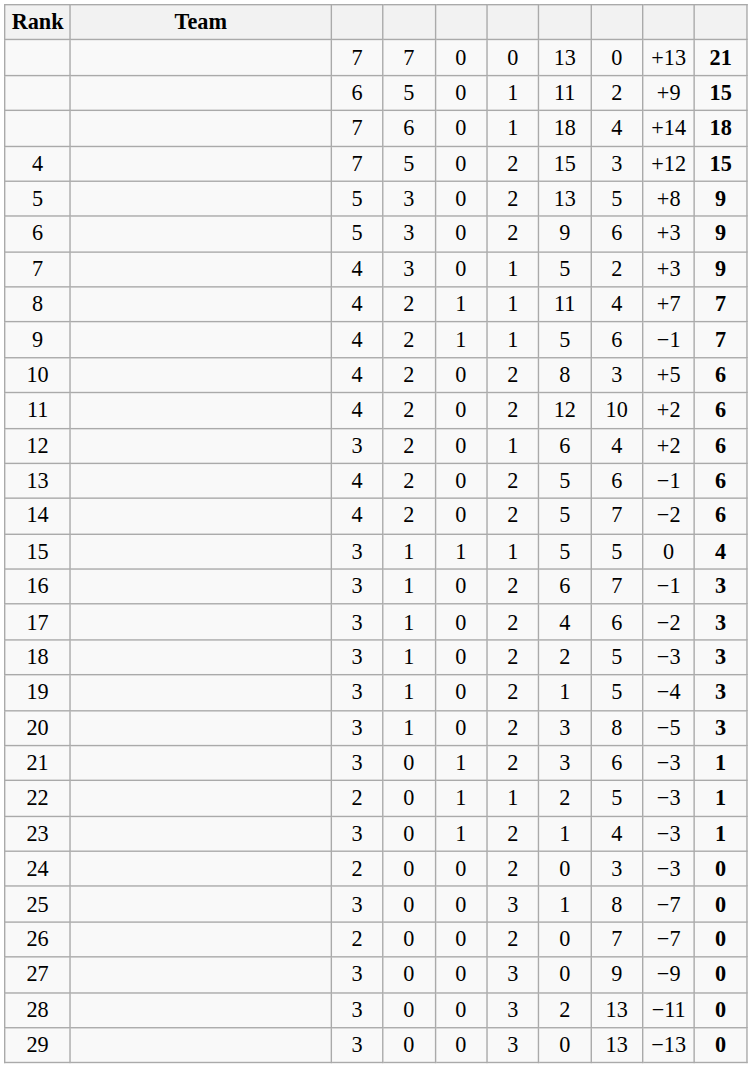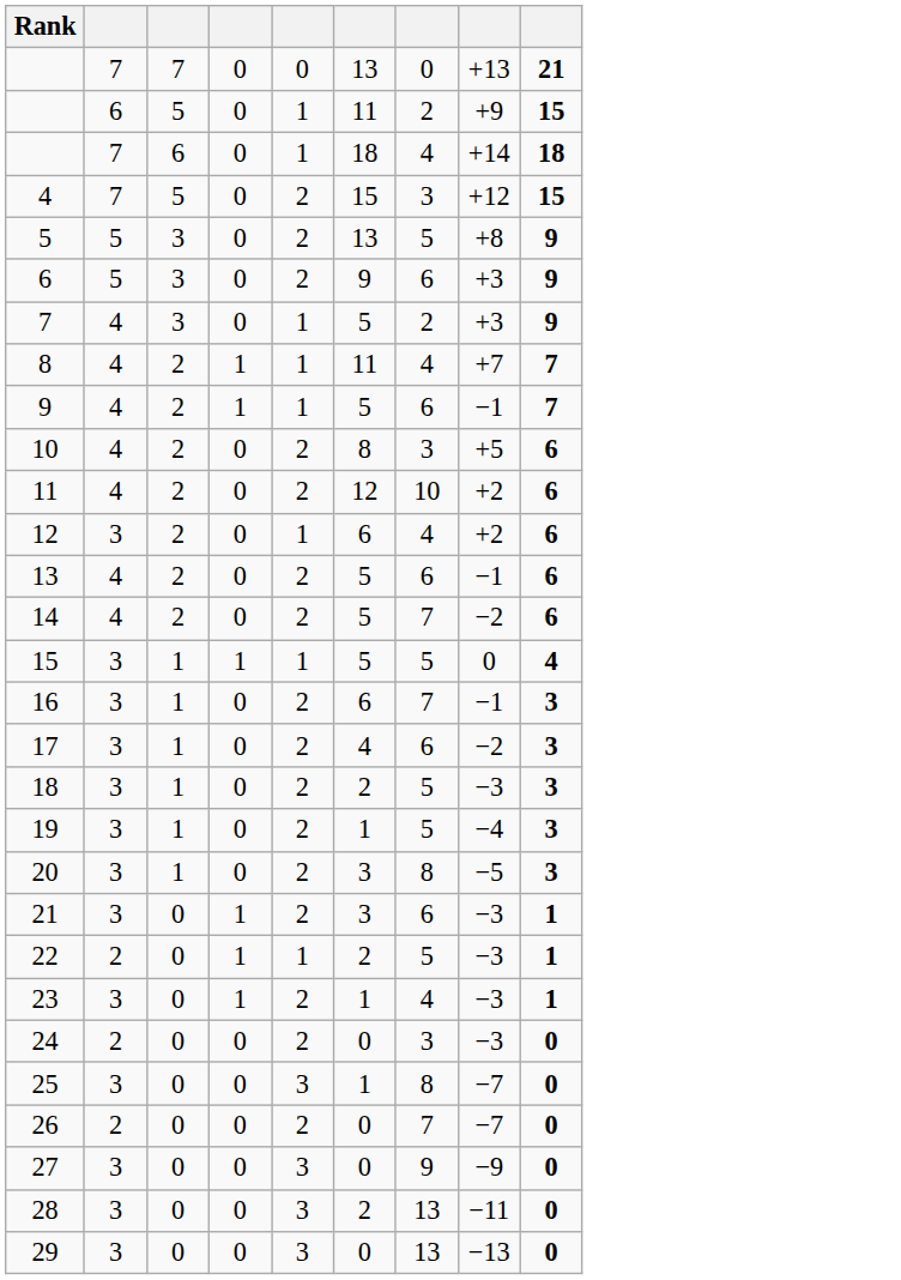 <table class="wikitable" style="text-align: center;">
 <tr>
 <th width=40>Rank</th>
-<th width=180>Team</th>
 <th width=30></th>
 <th width=30></th>
 <th width=30></th>
 <th width=30></th>
 <th width=30></th>
 <th width=30></th>
 <th width=30></th>
 <th width=30></th>
 </tr>
 <tr>
 <td></td>
-<td align=left></td>
 <td>7</td>
 <td>7</td>
 <td>0</td>
 <td>0</td>
 <td>13</td>
 <td>0</td>
 <td>+13</td>
 <td><strong>21</strong></td>
 </tr>
 <tr>
 <td></td>
-<td align=left></td>
 <td>6</td>
 <td>5</td>
 <td>0</td>
 <td>1</td>
 <td>11</td>
 <td>2</td>
 <td>+9</td>
 <td><strong>15</strong></td>
 </tr>
 <tr>
 <td></td>
-<td align=left></td>
 <td>7</td>
 <td>6</td>
 <td>0</td>
 <td>1</td>
 <td>18</td>
 <td>4</td>
 <td>+14</td>
 <td><strong>18</strong></td>
 </tr>
 <tr>
 <td>4</td>
-<td align=left></td>
 <td>7</td>
 <td>5</td>
 <td>0</td>
 <td>2</td>
 <td>15</td>
 <td>3</td>
 <td>+12</td>
 <td><strong>15</strong></td>
 </tr>
 <tr>
 <td>5</td>
-<td align=left></td>
 <td>5</td>
 <td>3</td>
 <td>0</td>
 <td>2</td>
 <td>13</td>
 <td>5</td>
 <td>+8</td>
 <td><strong>9</strong></td>
 </tr>
 <tr>
 <td>6</td>
-<td align=left></td>
 <td>5</td>
 <td>3</td>
 <td>0</td>
 <td>2</td>
 <td>9</td>
 <td>6</td>
 <td>+3</td>
 <td><strong>9</strong></td>
 </tr>
 <tr>
 <td>7</td>
-<td align=left></td>
 <td>4</td>
 <td>3</td>
 <td>0</td>
 <td>1</td>
 <td>5</td>
 <td>2</td>
 <td>+3</td>
 <td><strong>9</strong></td>
 </tr>
 <tr>
 <td>8</td>
-<td align=left></td>
 <td>4</td>
 <td>2</td>
 <td>1</td>
 <td>1</td>
 <td>11</td>
 <td>4</td>
 <td>+7</td>
 <td><strong>7</strong></td>
 </tr>
 <tr>
 <td>9</td>
-<td align=left></td>
 <td>4</td>
 <td>2</td>
 <td>1</td>
 <td>1</td>
 <td>5</td>
 <td>6</td>
 <td>−1</td>
 <td><strong>7</strong></td>
 </tr>
 <tr>
 <td>10</td>
-<td align=left></td>
 <td>4</td>
 <td>2</td>
 <td>0</td>
 <td>2</td>
 <td>8</td>
 <td>3</td>
 <td>+5</td>
 <td><strong>6</strong></td>
 </tr>
 <tr>
 <td>11</td>
-<td align=left></td>
 <td>4</td>
 <td>2</td>
 <td>0</td>
 <td>2</td>
 <td>12</td>
 <td>10</td>
 <td>+2</td>
 <td><strong>6</strong></td>
 </tr>
 <tr>
 <td>12</td>
-<td align=left></td>
 <td>3</td>
 <td>2</td>
 <td>0</td>
 <td>1</td>
 <td>6</td>
 <td>4</td>
 <td>+2</td>
 <td><strong>6</strong></td>
 </tr>
 <tr>
 <td>13</td>
-<td align=left></td>
 <td>4</td>
 <td>2</td>
 <td>0</td>
 <td>2</td>
 <td>5</td>
 <td>6</td>
 <td>−1</td>
 <td><strong>6</strong></td>
 </tr>
 <tr>
 <td>14</td>
-<td align=left></td>
 <td>4</td>
 <td>2</td>
 <td>0</td>
 <td>2</td>
 <td>5</td>
 <td>7</td>
 <td>−2</td>
 <td><strong>6</strong></td>
 </tr>
 <tr>
 <td>15</td>
-<td align=left></td>
 <td>3</td>
 <td>1</td>
 <td>1</td>
 <td>1</td>
 <td>5</td>
 <td>5</td>
 <td>0</td>
 <td><strong>4</strong></td>
 </tr>
 <tr>
 <td>16</td>
-<td align=left></td>
 <td>3</td>
 <td>1</td>
 <td>0</td>
 <td>2</td>
 <td>6</td>
 <td>7</td>
 <td>−1</td>
 <td><strong>3</strong></td>
 </tr>
 <tr>
 <td>17</td>
-<td align=left></td>
 <td>3</td>
 <td>1</td>
 <td>0</td>
 <td>2</td>
 <td>4</td>
 <td>6</td>
 <td>−2</td>
 <td><strong>3</strong></td>
 </tr>
 <tr>
 <td>18</td>
-<td align=left></td>
 <td>3</td>
 <td>1</td>
 <td>0</td>
 <td>2</td>
 <td>2</td>
 <td>5</td>
 <td>−3</td>
 <td><strong>3</strong></td>
 </tr>
 <tr>
 <td>19</td>
-<td align=left></td>
 <td>3</td>
 <td>1</td>
 <td>0</td>
 <td>2</td>
 <td>1</td>
 <td>5</td>
 <td>−4</td>
 <td><strong>3</strong></td>
 </tr>
 <tr>
 <td>20</td>
-<td align=left></td>
 <td>3</td>
 <td>1</td>
 <td>0</td>
 <td>2</td>
 <td>3</td>
 <td>8</td>
 <td>−5</td>
 <td><strong>3</strong></td>
 </tr>
 <tr>
 <td>21</td>
-<td align=left></td>
 <td>3</td>
 <td>0</td>
 <td>1</td>
 <td>2</td>
 <td>3</td>
 <td>6</td>
 <td>−3</td>
 <td><strong>1</strong></td>
 </tr>
 <tr>
 <td>22</td>
-<td align=left></td>
 <td>2</td>
 <td>0</td>
 <td>1</td>
 <td>1</td>
 <td>2</td>
 <td>5</td>
 <td>−3</td>
 <td><strong>1</strong></td>
 </tr>
 <tr>
 <td>23</td>
-<td align=left></td>
 <td>3</td>
 <td>0</td>
 <td>1</td>
 <td>2</td>
 <td>1</td>
 <td>4</td>
 <td>−3</td>
 <td><strong>1</strong></td>
 </tr>
 <tr>
 <td>24</td>
-<td align=left></td>
 <td>2</td>
 <td>0</td>
 <td>0</td>
 <td>2</td>
 <td>0</td>
 <td>3</td>
 <td>−3</td>
 <td><strong>0</strong></td>
 </tr>
 <tr>
 <td>25</td>
-<td align=left></td>
 <td>3</td>
 <td>0</td>
 <td>0</td>
 <td>3</td>
 <td>1</td>
 <td>8</td>
 <td>−7</td>
 <td><strong>0</strong></td>
 </tr>
 <tr>
 <td>26</td>
-<td align=left></td>
 <td>2</td>
 <td>0</td>
 <td>0</td>
 <td>2</td>
 <td>0</td>
 <td>7</td>
 <td>−7</td>
 <td><strong>0</strong></td>
 </tr>
 <tr>
 <td>27</td>
-<td align=left></td>
 <td>3</td>
 <td>0</td>
 <td>0</td>
 <td>3</td>
 <td>0</td>
 <td>9</td>
 <td>−9</td>
 <td><strong>0</strong></td>
 </tr>
 <tr>
 <td>28</td>
-<td align=left></td>
 <td>3</td>
 <td>0</td>
 <td>0</td>
 <td>3</td>
 <td>2</td>
 <td>13</td>
 <td>−11</td>
 <td><strong>0</strong></td>
 </tr>
 <tr>
 <td>29</td>
-<td align=left></td>
 <td>3</td>
 <td>0</td>
 <td>0</td>
 <td>3</td>
 <td>0</td>
 <td>13</td>
 <td>−13</td>
 <td><strong>0</strong></td>
 </tr>
 </table>
